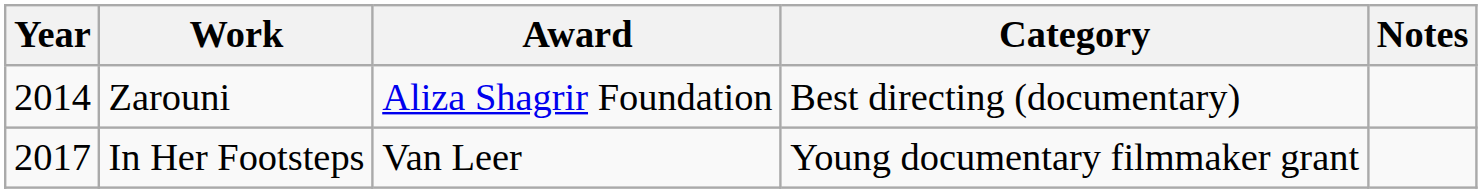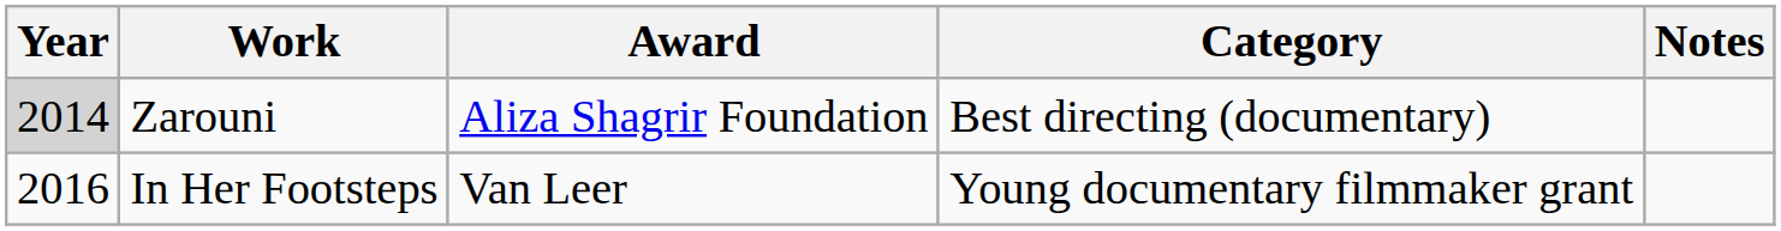 <table class="wikitable">
 <tr>
 <th>Year</th>
 <th>Work</th>
 <th>Award</th>
 <th>Category</th>
 <th>Notes</th>
 </tr>
 <tr>
-<td>2014</td>
+<td style="background: lightgrey;">2014</td>
 <td>Zarouni</td>
 <td><a href='#'>Aliza Shagrir</a> Foundation</td>
 <td>Best directing (documentary)</td>
 <td></td>
 </tr>
 <tr>
-<td>2017</td>
+<td>2016</td>
 <td>In Her Footsteps</td>
 <td>Van Leer</td>
 <td>Young documentary filmmaker grant</td>
 <td></td>
 </tr>
 </table>
